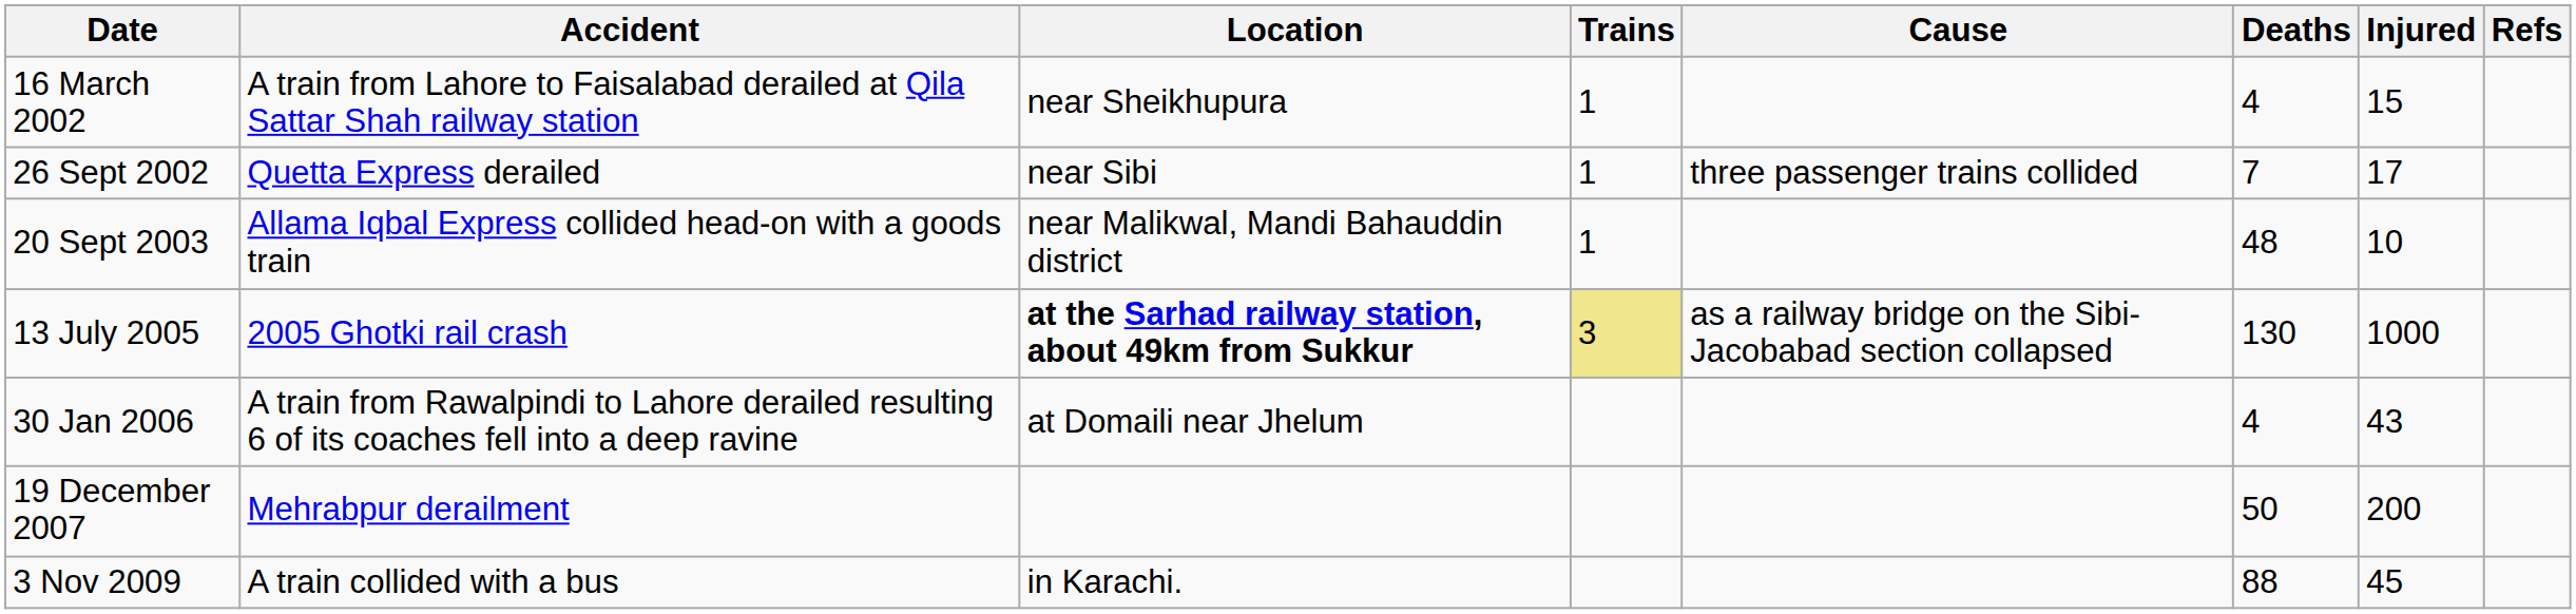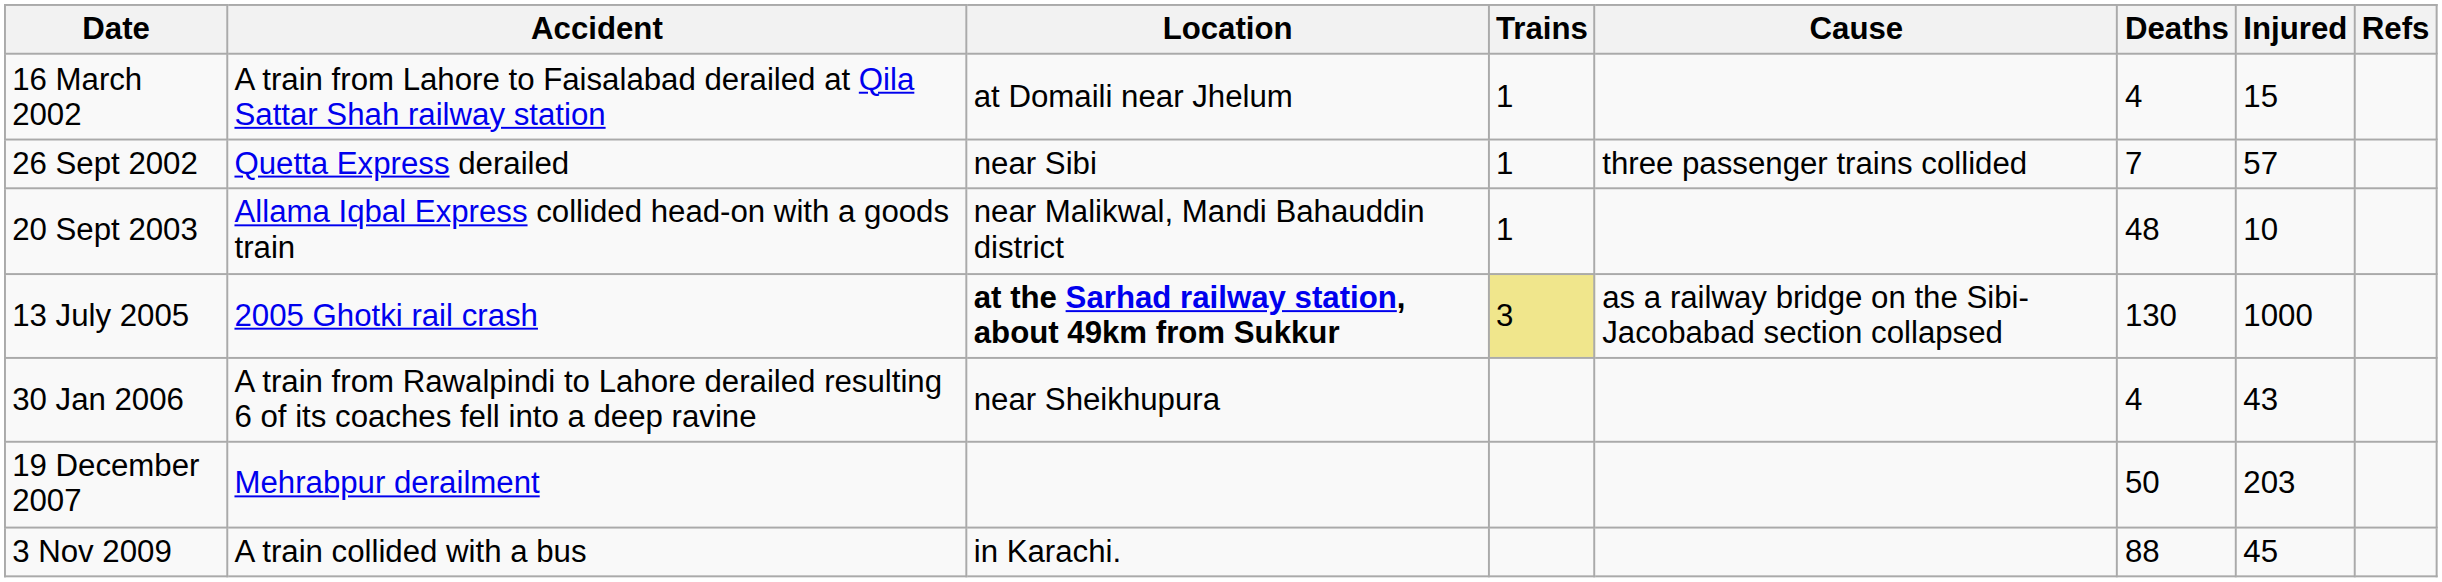 <table class="wikitable">
 <tr>
 <th>Date</th>
 <th>Accident</th>
 <th>Location</th>
 <th>Trains</th>
 <th>Cause</th>
 <th>Deaths</th>
 <th>Injured</th>
 <th>Refs</th>
 </tr>
 <tr>
 <td>16 March 2002</td>
 <td>A train from Lahore to Faisalabad derailed at <a href='#'>Qila Sattar Shah railway station</a></td>
-<td>near Sheikhupura</td>
+<td>at Domaili near Jhelum</td>
 <td>1</td>
 <td></td>
 <td>4</td>
 <td>15</td>
 <td></td>
 </tr>
 <tr>
 <td>26 Sept 2002</td>
 <td><a href='#'>Quetta Express</a> derailed</td>
 <td>near Sibi</td>
 <td>1</td>
 <td>three passenger trains collided</td>
 <td>7</td>
-<td>17</td>
+<td>57</td>
 <td></td>
 </tr>
 <tr>
 <td>20 Sept 2003</td>
 <td><a href='#'>Allama Iqbal Express</a> collided head-on with a goods train</td>
 <td>near Malikwal, Mandi Bahauddin district</td>
 <td>1</td>
 <td></td>
 <td>48</td>
 <td>10</td>
 <td></td>
 </tr>
 <tr>
 <td>13 July 2005</td>
 <td><a href='#'>2005 Ghotki rail crash</a></td>
 <td><strong>at the <a href='#'>Sarhad railway station</a>, about 49km from Sukkur</strong></td>
 <td style="background: khaki;">3</td>
 <td>as a railway bridge on the Sibi-Jacobabad section collapsed</td>
 <td>130</td>
 <td>1000</td>
 <td></td>
 </tr>
 <tr>
 <td>30 Jan 2006</td>
 <td>A train from Rawalpindi to Lahore derailed resulting 6 of its coaches fell into a deep ravine</td>
-<td>at Domaili near Jhelum</td>
+<td>near Sheikhupura</td>
 <td></td>
 <td></td>
 <td>4</td>
 <td>43</td>
 <td></td>
 </tr>
 <tr>
 <td>19 December 2007</td>
 <td><a href='#'>Mehrabpur derailment</a></td>
 <td></td>
 <td></td>
 <td></td>
 <td>50</td>
-<td>200</td>
+<td>203</td>
 <td></td>
 </tr>
 <tr>
 <td>3 Nov 2009</td>
 <td>A train collided with a bus</td>
 <td>in Karachi.</td>
 <td></td>
 <td></td>
 <td>88</td>
 <td>45</td>
 <td></td>
 </tr>
 </table>
